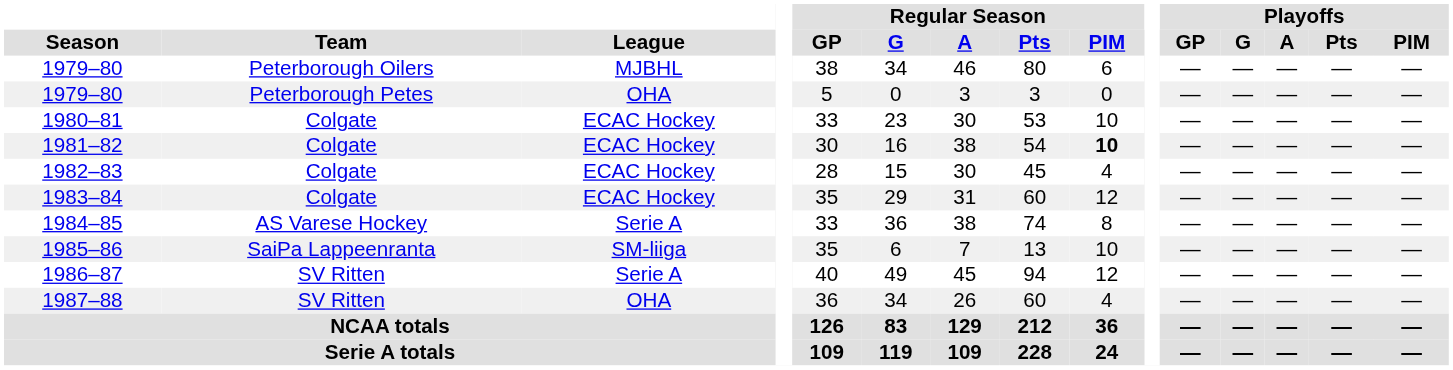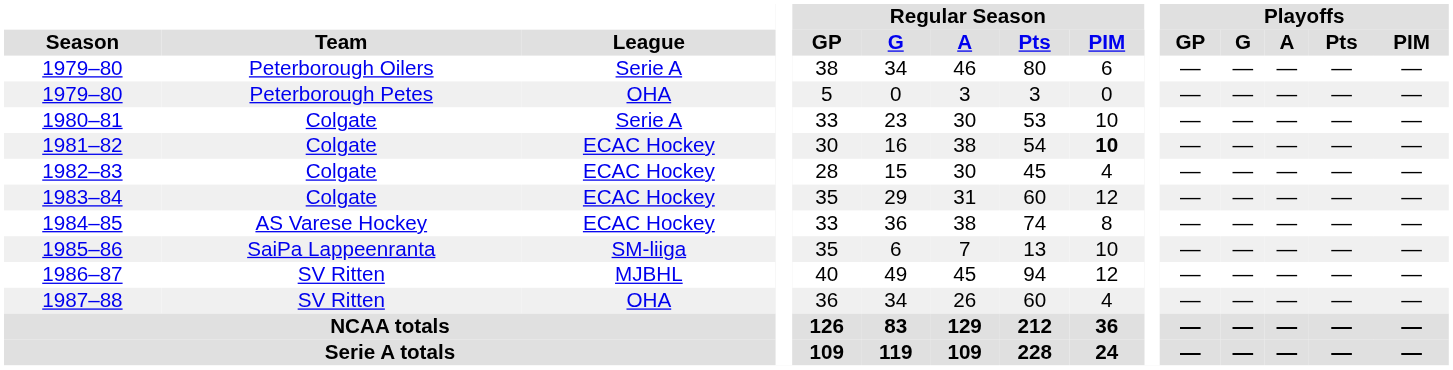 <table border="0" cellpadding="1" cellspacing="0" style="text-align:center; width:70em">
 <tr bgcolor="#e0e0e0">
 <th colspan="3"  bgcolor="#ffffff"> </th>
 <th rowspan="99" bgcolor="#ffffff"> </th>
 <th colspan="5">Regular Season</th>
 <th rowspan="99" bgcolor="#ffffff"> </th>
 <th colspan="5">Playoffs</th>
 </tr>
 <tr bgcolor="#e0e0e0">
 <th>Season</th>
 <th>Team</th>
 <th>League</th>
 <th>GP</th>
 <th><a href='#'>G</a></th>
 <th><a href='#'>A</a></th>
 <th><a href='#'>Pts</a></th>
 <th><a href='#'>PIM</a></th>
 <th>GP</th>
 <th>G</th>
 <th>A</th>
 <th>Pts</th>
 <th>PIM</th>
 </tr>
 <tr>
 <td><a href='#'>1979–80</a></td>
 <td><a href='#'>Peterborough Oilers</a></td>
-<td><a href='#'>MJBHL</a></td>
+<td><a href='#'>Serie A</a></td>
 <td>38</td>
 <td>34</td>
 <td>46</td>
 <td>80</td>
 <td>6</td>
 <td>—</td>
 <td>—</td>
 <td>—</td>
 <td>—</td>
 <td>—</td>
 </tr>
 <tr bgcolor="f0f0f0">
 <td><a href='#'>1979–80</a></td>
 <td><a href='#'>Peterborough Petes</a></td>
 <td><a href='#'>OHA</a></td>
 <td>5</td>
 <td>0</td>
 <td>3</td>
 <td>3</td>
 <td>0</td>
 <td>—</td>
 <td>—</td>
 <td>—</td>
 <td>—</td>
 <td>—</td>
 </tr>
 <tr>
 <td><a href='#'>1980–81</a></td>
 <td><a href='#'>Colgate</a></td>
-<td><a href='#'>ECAC Hockey</a></td>
+<td><a href='#'>Serie A</a></td>
 <td>33</td>
 <td>23</td>
 <td>30</td>
 <td>53</td>
 <td>10</td>
 <td>—</td>
 <td>—</td>
 <td>—</td>
 <td>—</td>
 <td>—</td>
 </tr>
 <tr bgcolor="f0f0f0">
 <td><a href='#'>1981–82</a></td>
 <td><a href='#'>Colgate</a></td>
 <td><a href='#'>ECAC Hockey</a></td>
 <td>30</td>
 <td>16</td>
 <td>38</td>
 <td>54</td>
 <td><strong>10</strong></td>
 <td>—</td>
 <td>—</td>
 <td>—</td>
 <td>—</td>
 <td>—</td>
 </tr>
 <tr>
 <td><a href='#'>1982–83</a></td>
 <td><a href='#'>Colgate</a></td>
 <td><a href='#'>ECAC Hockey</a></td>
 <td>28</td>
 <td>15</td>
 <td>30</td>
 <td>45</td>
 <td>4</td>
 <td>—</td>
 <td>—</td>
 <td>—</td>
 <td>—</td>
 <td>—</td>
 </tr>
 <tr bgcolor="f0f0f0">
 <td><a href='#'>1983–84</a></td>
 <td><a href='#'>Colgate</a></td>
 <td><a href='#'>ECAC Hockey</a></td>
 <td>35</td>
 <td>29</td>
 <td>31</td>
 <td>60</td>
 <td>12</td>
 <td>—</td>
 <td>—</td>
 <td>—</td>
 <td>—</td>
 <td>—</td>
 </tr>
 <tr>
 <td><a href='#'>1984–85</a></td>
 <td><a href='#'>AS Varese Hockey</a></td>
-<td><a href='#'>Serie A</a></td>
+<td><a href='#'>ECAC Hockey</a></td>
 <td>33</td>
 <td>36</td>
 <td>38</td>
 <td>74</td>
 <td>8</td>
 <td>—</td>
 <td>—</td>
 <td>—</td>
 <td>—</td>
 <td>—</td>
 </tr>
 <tr bgcolor="f0f0f0">
 <td><a href='#'>1985–86</a></td>
 <td><a href='#'>SaiPa Lappeenranta</a></td>
 <td><a href='#'>SM-liiga</a></td>
 <td>35</td>
 <td>6</td>
 <td>7</td>
 <td>13</td>
 <td>10</td>
 <td>—</td>
 <td>—</td>
 <td>—</td>
 <td>—</td>
 <td>—</td>
 </tr>
 <tr>
 <td><a href='#'>1986–87</a></td>
 <td><a href='#'>SV Ritten</a></td>
-<td><a href='#'>Serie A</a></td>
+<td><a href='#'>MJBHL</a></td>
 <td>40</td>
 <td>49</td>
 <td>45</td>
 <td>94</td>
 <td>12</td>
 <td>—</td>
 <td>—</td>
 <td>—</td>
 <td>—</td>
 <td>—</td>
 </tr>
 <tr bgcolor="f0f0f0">
 <td><a href='#'>1987–88</a></td>
 <td><a href='#'>SV Ritten</a></td>
 <td><a href='#'>OHA</a></td>
 <td>36</td>
 <td>34</td>
 <td>26</td>
 <td>60</td>
 <td>4</td>
 <td>—</td>
 <td>—</td>
 <td>—</td>
 <td>—</td>
 <td>—</td>
 </tr>
 <tr bgcolor="#e0e0e0">
 <th colspan="3">NCAA totals</th>
 <th>126</th>
 <th>83</th>
 <th>129</th>
 <th>212</th>
 <th>36</th>
 <th>—</th>
 <th>—</th>
 <th>—</th>
 <th>—</th>
 <th>—</th>
 </tr>
 <tr bgcolor="#e0e0e0">
 <th colspan="3">Serie A totals</th>
 <th>109</th>
 <th>119</th>
 <th>109</th>
 <th>228</th>
 <th>24</th>
 <th>—</th>
 <th>—</th>
 <th>—</th>
 <th>—</th>
 <th>—</th>
 </tr>
 </table>
